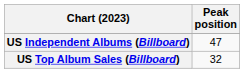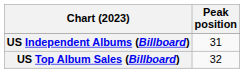 <table class="wikitable sortable plainrowheaders" style="text-align:center;">
 <tr>
 <th scope="col">Chart (2023)</th>
 <th scope="col">Peak<br>position</th>
 </tr>
 <tr>
 </tr>
 <tr>
 </tr>
 <tr>
 </tr>
 <tr>
 </tr>
 <tr>
 </tr>
 <tr>
 </tr>
 <tr>
 </tr>
 <tr>
 <th scope="row">US <a href='#'>Independent Albums</a> (<em><a href='#'>Billboard</a></em>)</th>
-<td>47</td>
+<td>31</td>
 </tr>
 <tr>
 <th scope="row">US <a href='#'>Top Album Sales</a> (<em><a href='#'>Billboard</a></em>)</th>
 <td>32</td>
 </tr>
 </table>
